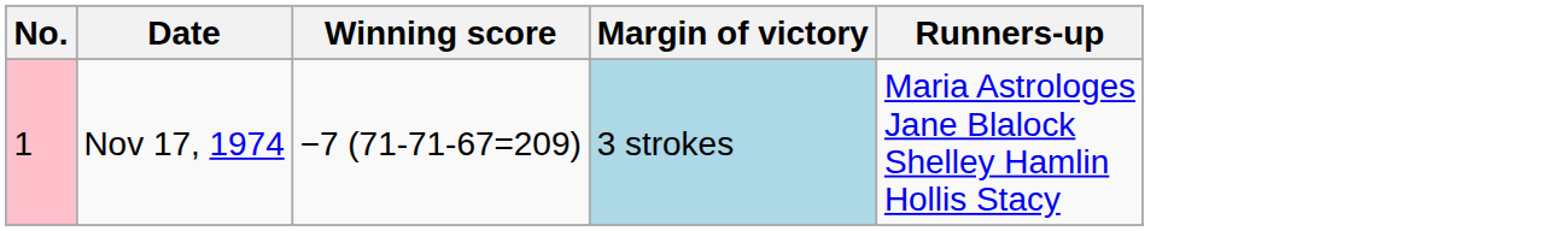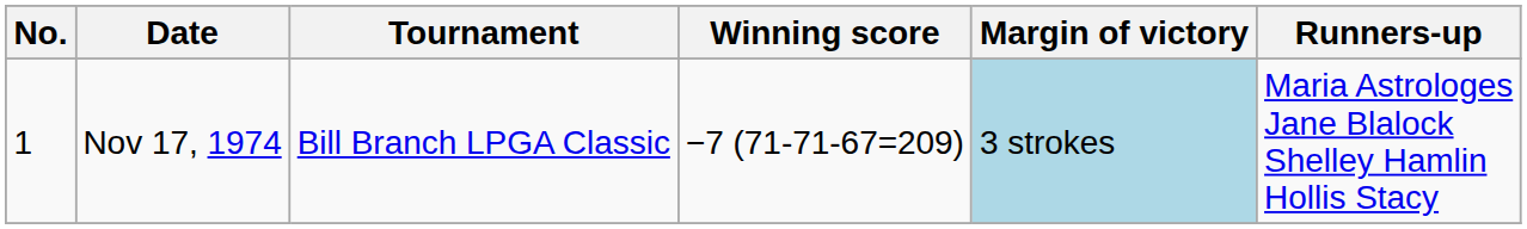 <table class="wikitable" style="font-size:95%;">
 <tr>
 <th>No.</th>
 <th>Date</th>
+<th>Tournament</th>
 <th>Winning score</th>
 <th>Margin of victory</th>
 <th>Runners-up</th>
 </tr>
 <tr>
-<td style="background: pink;">1</td>
+<td>1</td>
 <td>Nov 17, <a href='#'>1974</a></td>
+<td><a href='#'>Bill Branch LPGA Classic</a></td>
 <td>−7 (71-71-67=209)</td>
 <td style="background: lightblue;">3 strokes</td>
 <td> <a href='#'>Maria Astrologes</a><br> <a href='#'>Jane Blalock</a><br> <a href='#'>Shelley Hamlin</a><br> <a href='#'>Hollis Stacy</a></td>
 </tr>
 </table>
